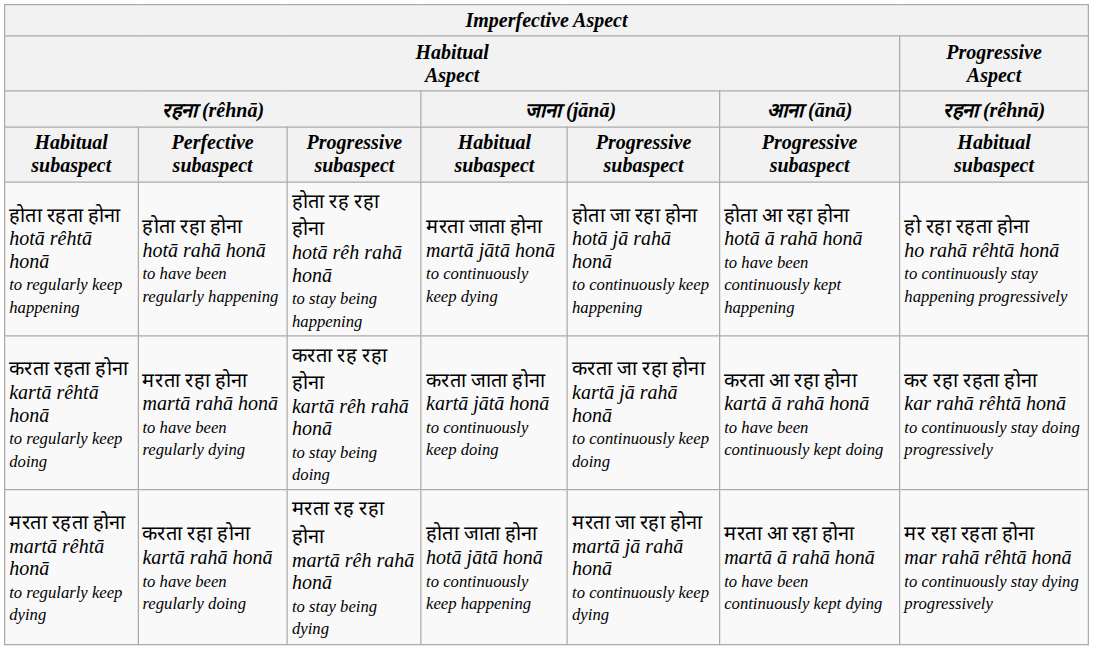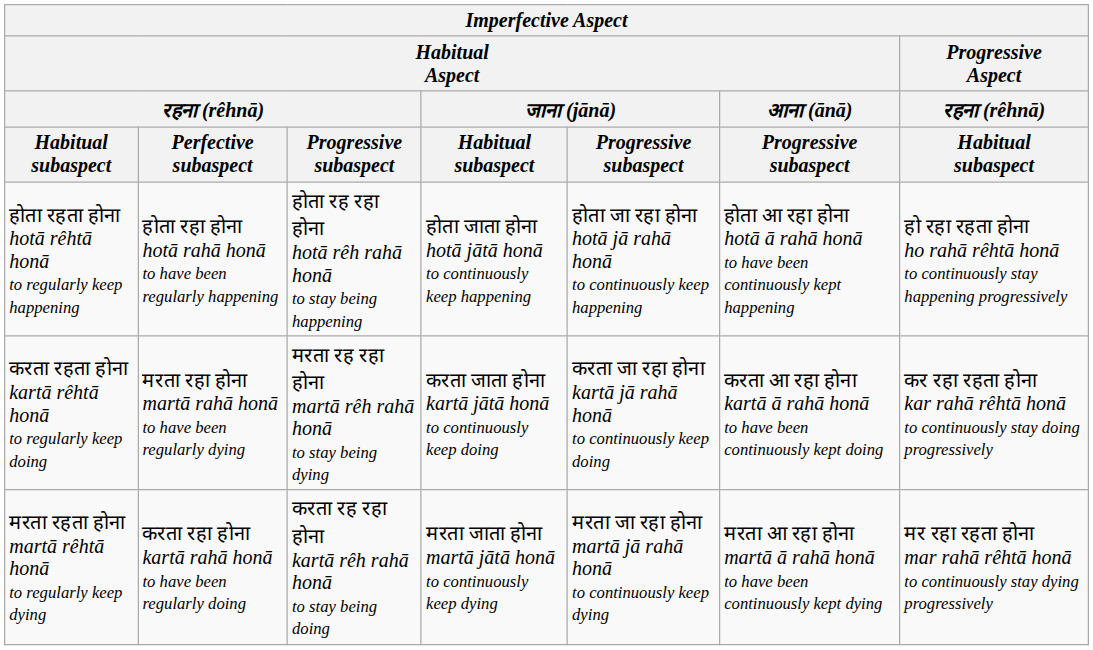 <table class="wikitable">
 <tr>
 <th colspan="7"><em>Imperfective Aspect</em></th>
 </tr>
 <tr>
 <th colspan="6"><em>Habitual</em><br><em>Aspect</em></th>
 <th><em>Progressive</em><br><em>Aspect</em></th>
 </tr>
 <tr>
 <th colspan="3"><em>रहना  (rêhnā)</em></th>
 <th colspan="2"><em>जाना (jānā)</em></th>
 <th><em>आना  (ānā)</em></th>
 <th><em>रहना (rêhnā)</em></th>
 </tr>
 <tr>
 <th><em>Habitual</em><br><em>subaspect</em></th>
 <th><em>Perfective</em><br><em>subaspect</em></th>
 <th><em>Progressive</em><br><em>subaspect</em></th>
 <th><em>Habitual</em><br><em>subaspect</em></th>
 <th><em>Progressive</em><br><em>subaspect</em></th>
 <th><em>Progressive</em><br><em>subaspect</em></th>
 <th><em>Habitual</em><br><em>subaspect</em></th>
 </tr>
 <tr>
 <td>होता रहता होना<br><em>hotā rêhtā honā</em><br><em><small>to regularly keep happening</small></em></td>
 <td>होता रहा होना<br><em>hotā rahā honā</em><br><small><em>to have been regularly happening</em></small></td>
 <td>होता रह रहा होना<br><em>hotā rêh rahā honā</em><br><em><small>to stay being happening</small></em></td>
-<td>मरता जाता होना<br><em>martā jātā honā</em><br><small><em>to continuously keep dying</em></small></td>
+<td>होता जाता होना<br><em>hotā jātā honā</em><br><small><em>to continuously keep happening</em></small></td>
 <td>होता जा रहा होना<br><em>hotā jā rahā honā</em><br><small><em>to continuously keep happening</em></small></td>
 <td>होता आ रहा होना<br><em>hotā ā rahā honā</em><br><small><em>to have been continuously kept happening</em></small></td>
 <td>हो रहा रहता होना<br><em>ho rahā rêhtā honā</em><br><em><small>to continuously stay happening progressively</small></em></td>
 </tr>
 <tr>
 <td>करता रहता होना<br><em>kartā rêhtā honā</em><br><em><small>to regularly keep doing</small></em></td>
 <td>मरता रहा होना<br><em>martā rahā honā</em><br><small><em>to have been regularly dying</em></small></td>
-<td>करता रह रहा होना<br><em>kartā rêh rahā honā</em><br><em><small>to stay being doing</small></em></td>
+<td>मरता रह रहा होना<br><em>martā rêh rahā honā</em><br><em><small>to stay being dying</small></em></td>
 <td>करता जाता होना<br><em>kartā jātā honā</em><br><small><em>to continuously keep doing</em></small></td>
 <td>करता जा रहा होना<br><em>kartā jā rahā honā</em><br><small><em>to continuously keep doing</em></small></td>
 <td>करता आ रहा होना<br><em>kartā ā rahā honā</em><br><small><em>to have been continuously kept doing</em></small></td>
 <td>कर रहा रहता होना<br><em>kar rahā rêhtā honā</em><br><em><small>to continuously stay doing progressively</small></em></td>
 </tr>
 <tr>
 <td>मरता रहता होना<br><em>martā rêhtā honā</em><br><em><small>to regularly keep dying</small></em></td>
 <td>करता रहा होना<br><em>kartā rahā honā</em><br><small><em>to have been regularly doing</em></small></td>
-<td>मरता रह रहा होना<br><em>martā rêh rahā honā</em><br><em><small>to stay being dying</small></em></td>
-<td>होता जाता होना<br><em>hotā jātā honā</em><br><small><em>to continuously keep happening</em></small></td>
+<td>करता रह रहा होना<br><em>kartā rêh rahā honā</em><br><em><small>to stay being doing</small></em></td>
+<td>मरता जाता होना<br><em>martā jātā honā</em><br><small><em>to continuously keep dying</em></small></td>
 <td>मरता जा रहा होना<br><em>martā jā rahā honā</em><br><small><em>to continuously keep dying</em></small></td>
 <td>मरता आ रहा होना<br><em>martā ā rahā honā</em><br><small><em>to have been continuously kept dying</em></small></td>
 <td>मर रहा रहता होना<br><em>mar rahā rêhtā honā</em><br><em><small>to continuously stay dying progressively</small></em></td>
 </tr>
 </table>
